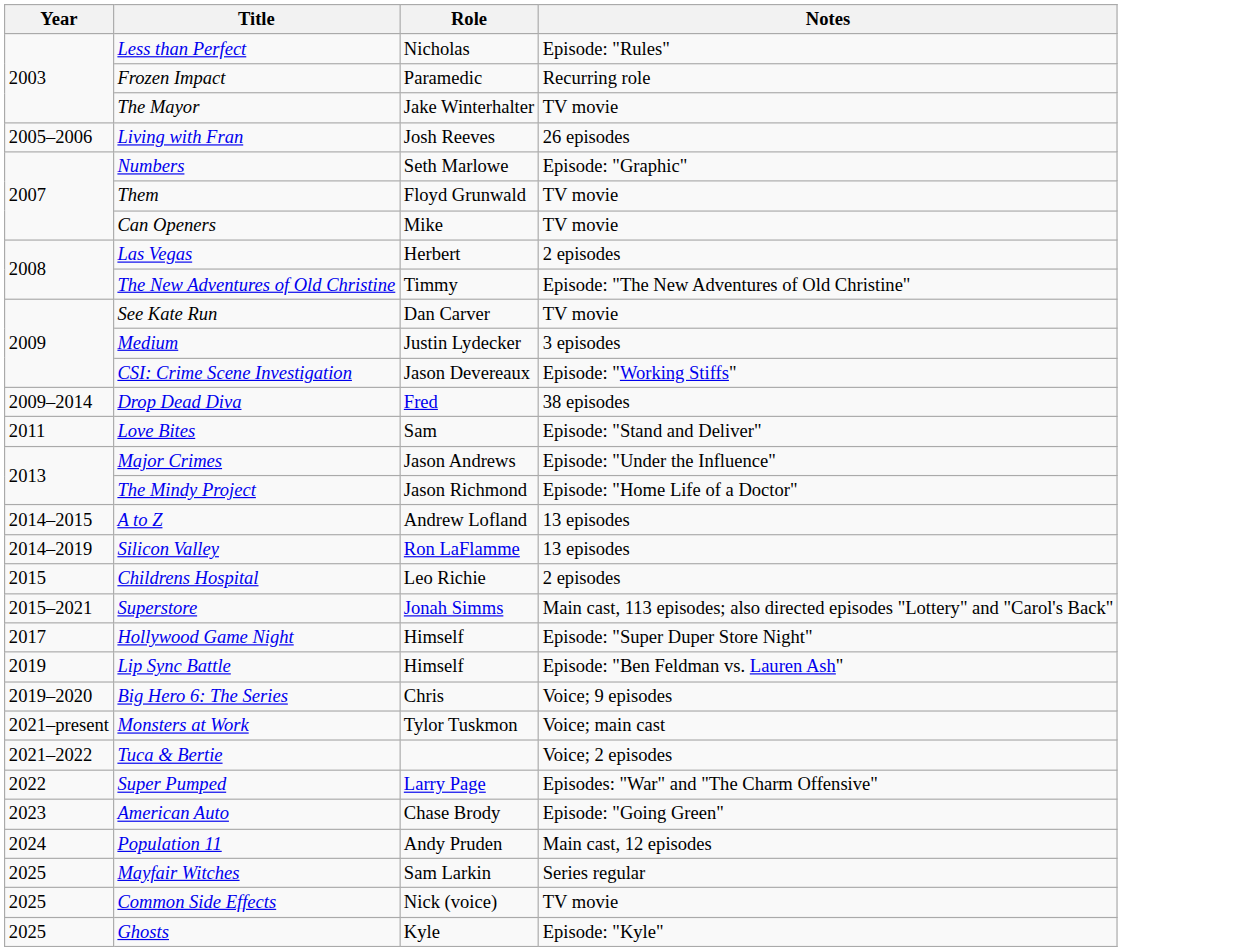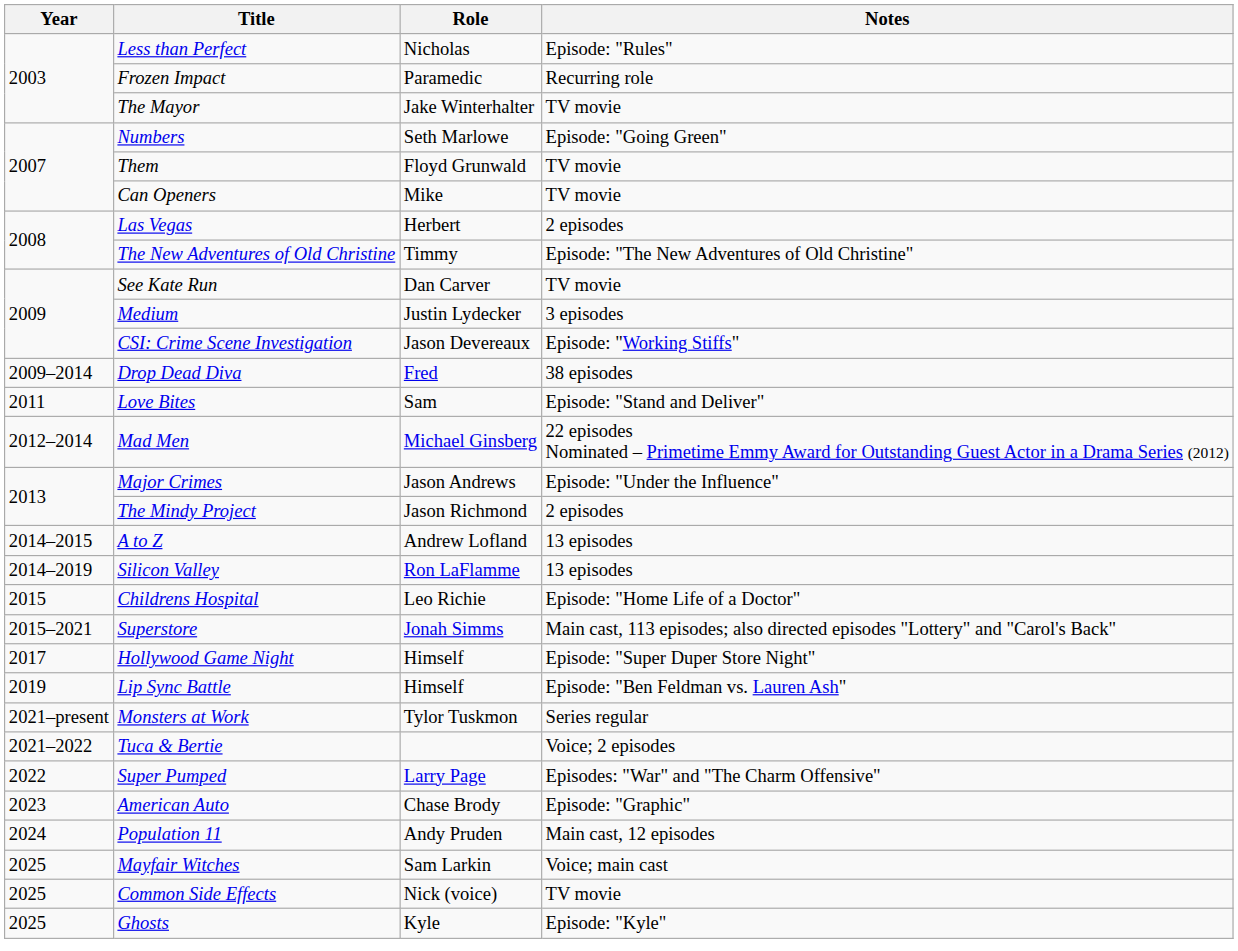 <table class="wikitable sortable">
 <tr>
 <th>Year</th>
 <th>Title</th>
 <th>Role</th>
 <th class="unsortable">Notes</th>
 </tr>
 <tr>
 <td rowspan="3">2003</td>
 <td><em><a href='#'>Less than Perfect</a></em></td>
 <td>Nicholas</td>
 <td>Episode: "Rules"</td>
 </tr>
 <tr>
 <td><em>Frozen Impact</em></td>
 <td>Paramedic</td>
 <td>Recurring role</td>
 </tr>
 <tr>
 <td><em>The Mayor</em></td>
 <td>Jake Winterhalter</td>
 <td>TV movie</td>
 </tr>
 <tr>
-<td>2005–2006</td>
-<td><em><a href='#'>Living with Fran</a></em></td>
-<td>Josh Reeves</td>
-<td>26 episodes</td>
-</tr>
-<tr>
 <td rowspan="3">2007</td>
 <td><em><a href='#'>Numbers</a></em></td>
 <td>Seth Marlowe</td>
-<td>Episode: "Graphic"</td>
+<td>Episode: "Going Green"</td>
 </tr>
 <tr>
 <td><em>Them</em></td>
 <td>Floyd Grunwald</td>
 <td>TV movie</td>
 </tr>
 <tr>
 <td><em>Can Openers</em></td>
 <td>Mike</td>
 <td>TV movie</td>
 </tr>
 <tr>
 <td rowspan="2">2008</td>
 <td><em><a href='#'>Las Vegas</a></em></td>
 <td>Herbert</td>
 <td>2 episodes</td>
 </tr>
 <tr>
 <td><em><a href='#'>The New Adventures of Old Christine</a></em></td>
 <td>Timmy</td>
 <td>Episode: "The New Adventures of Old Christine"</td>
 </tr>
 <tr>
 <td rowspan="3">2009</td>
 <td><em>See Kate Run</em></td>
 <td>Dan Carver</td>
 <td>TV movie</td>
 </tr>
 <tr>
 <td><em><a href='#'>Medium</a></em></td>
 <td>Justin Lydecker</td>
 <td>3 episodes</td>
 </tr>
 <tr>
 <td><em><a href='#'>CSI: Crime Scene Investigation</a></em></td>
 <td>Jason Devereaux</td>
 <td>Episode: "<a href='#'>Working Stiffs</a>"</td>
 </tr>
 <tr>
 <td>2009–2014</td>
 <td><em><a href='#'>Drop Dead Diva</a></em></td>
 <td><a href='#'>Fred</a></td>
 <td>38 episodes</td>
 </tr>
 <tr>
 <td>2011</td>
 <td><em><a href='#'>Love Bites</a></em></td>
 <td>Sam</td>
 <td>Episode: "Stand and Deliver"</td>
 </tr>
 <tr>
+<td>2012–2014</td>
+<td><em><a href='#'>Mad Men</a></em></td>
+<td><a href='#'>Michael Ginsberg</a></td>
+<td>22 episodes<br>Nominated – <a href='#'>Primetime Emmy Award for Outstanding Guest Actor in a Drama Series</a> <small>(2012)</small></td>
+</tr>
+<tr>
 <td rowspan="2">2013</td>
 <td><em><a href='#'>Major Crimes</a></em></td>
 <td>Jason Andrews</td>
 <td>Episode: "Under the Influence"</td>
 </tr>
 <tr>
 <td><em><a href='#'>The Mindy Project</a></em></td>
 <td>Jason Richmond</td>
-<td>Episode: "Home Life of a Doctor"</td>
+<td>2 episodes</td>
 </tr>
 <tr>
 <td>2014–2015</td>
 <td><em><a href='#'>A to Z</a></em></td>
 <td>Andrew Lofland</td>
 <td>13 episodes</td>
 </tr>
 <tr>
 <td>2014–2019</td>
 <td><em><a href='#'>Silicon Valley</a></em></td>
 <td><a href='#'>Ron LaFlamme</a></td>
 <td>13 episodes</td>
 </tr>
 <tr>
 <td>2015</td>
 <td><em><a href='#'>Childrens Hospital</a></em></td>
 <td>Leo Richie</td>
-<td>2 episodes</td>
+<td>Episode: "Home Life of a Doctor"</td>
 </tr>
 <tr>
 <td>2015–2021</td>
 <td><em><a href='#'>Superstore</a></em></td>
 <td><a href='#'>Jonah Simms</a></td>
 <td>Main cast, 113 episodes; also directed episodes "Lottery" and "Carol's Back"</td>
 </tr>
 <tr>
 <td>2017</td>
 <td><em><a href='#'>Hollywood Game Night</a></em></td>
 <td>Himself</td>
 <td>Episode: "Super Duper Store Night"</td>
 </tr>
 <tr>
 <td>2019</td>
 <td><em><a href='#'>Lip Sync Battle</a></em></td>
 <td>Himself</td>
 <td>Episode: "Ben Feldman vs. <a href='#'>Lauren Ash</a>"</td>
 </tr>
 <tr>
-<td>2019–2020</td>
-<td><em><a href='#'>Big Hero 6: The Series</a></em></td>
-<td>Chris</td>
-<td>Voice; 9 episodes</td>
-</tr>
-<tr>
 <td>2021–present</td>
 <td><em><a href='#'>Monsters at Work</a></em></td>
 <td>Tylor Tuskmon</td>
-<td>Voice; main cast</td>
+<td>Series regular</td>
 </tr>
 <tr>
 <td>2021–2022</td>
 <td><em><a href='#'>Tuca & Bertie</a></em></td>
 <td></td>
 <td>Voice; 2 episodes</td>
 </tr>
 <tr>
 <td>2022</td>
 <td><em><a href='#'>Super Pumped</a></em></td>
 <td><a href='#'>Larry Page</a></td>
 <td>Episodes: "War" and "The Charm Offensive"</td>
 </tr>
 <tr>
 <td>2023</td>
 <td><em><a href='#'>American Auto</a></em></td>
 <td>Chase Brody</td>
-<td>Episode: "Going Green"</td>
+<td>Episode: "Graphic"</td>
 </tr>
 <tr>
 <td>2024</td>
 <td><em><a href='#'>Population 11</a></em></td>
 <td>Andy Pruden</td>
 <td>Main cast, 12 episodes</td>
 </tr>
 <tr>
 <td>2025</td>
 <td><em><a href='#'>Mayfair Witches</a></em></td>
 <td>Sam Larkin</td>
-<td>Series regular</td>
+<td>Voice; main cast</td>
 </tr>
 <tr>
 <td>2025</td>
 <td><em><a href='#'>Common Side Effects</a></em></td>
 <td>Nick (voice)</td>
 <td>TV movie</td>
 </tr>
 <tr>
 <td>2025</td>
 <td><em><a href='#'>Ghosts</a></em></td>
 <td>Kyle</td>
 <td>Episode: "Kyle"</td>
 </tr>
 </table>
